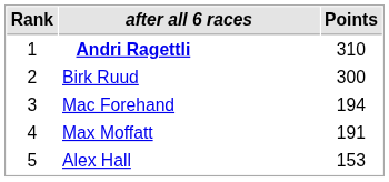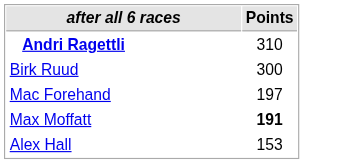 <table cellspacing="1" cellpadding="3" style="border:1px solid #aaa; font-size:86%;">
 <tr style="background:#e4e4e4;">
-<th style="border-bottom:1px solid #aaa; width:10px;">Rank</th>
 <th style="border-bottom:1px solid #aaa; width:200px;"><em>after all 6 races</em></th>
 <th style="border-bottom:1px solid #aaa; width:20px;">Points</th>
 </tr>
 <tr>
-<td align=center>1</td>
 <td><strong>   <a href='#'>Andri Ragettli</a></strong></td>
 <td align=center>310</td>
 </tr>
 <tr>
-<td align=center>2</td>
 <td> <a href='#'>Birk Ruud</a></td>
 <td align=center>300</td>
 </tr>
 <tr>
-<td align=center>3</td>
 <td> <a href='#'>Mac Forehand</a></td>
-<td align=center>194</td>
+<td align=center>197</td>
 </tr>
 <tr>
-<td align=center>4</td>
 <td> <a href='#'>Max Moffatt</a></td>
-<td align=center>191</td>
+<td align=center><strong>191</strong></td>
 </tr>
 <tr>
-<td align=center>5</td>
 <td> <a href='#'>Alex Hall</a></td>
 <td align=center>153</td>
 </tr>
 </table>
